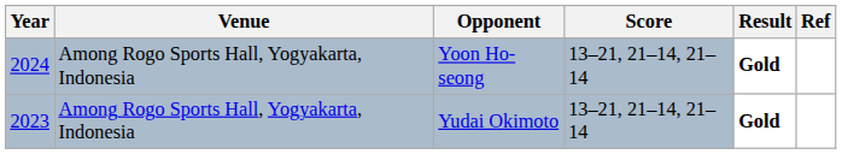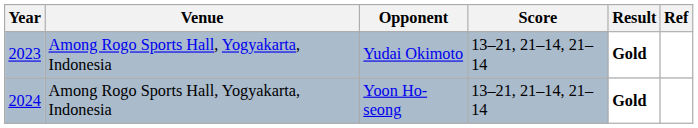 <table class="sortable wikitable" style="font-size: 90%;">
 <tr>
 <th>Year</th>
 <th>Venue</th>
 <th>Opponent</th>
 <th>Score</th>
 <th>Result</th>
 <th>Ref</th>
 </tr>
 <tr style="background:#AABBCC">
+<td align="center"><a href='#'>2023</a></td>
+<td align="left"><a href='#'>Among Rogo Sports Hall</a>, <a href='#'>Yogyakarta</a>, Indonesia</td>
+<td align="left"> <a href='#'>Yudai Okimoto</a></td>
+<td align="left">13–21, 21–14, 21–14</td>
+<td style="text-align:left; background:white"> <strong>Gold</strong></td>
+<td style="text-align:center; background:white"></td>
+</tr>
+<tr style="background:#AABBCC">
 <td align="center"><a href='#'>2024</a></td>
 <td align="left">Among Rogo Sports Hall, Yogyakarta, Indonesia</td>
 <td align="left"> <a href='#'>Yoon Ho-seong</a></td>
 <td align="left">13–21, 21–14, 21–14</td>
 <td style="text-align:left; background:white"> <strong>Gold</strong></td>
 <td style="text-align:center; background:white"></td>
 </tr>
-<tr style="background:#AABBCC">
-<td align="center"><a href='#'>2023</a></td>
-<td align="left"><a href='#'>Among Rogo Sports Hall</a>, <a href='#'>Yogyakarta</a>, Indonesia</td>
-<td align="left"> <a href='#'>Yudai Okimoto</a></td>
-<td align="left">13–21, 21–14, 21–14</td>
-<td style="text-align:left; background:white"> <strong>Gold</strong></td>
-<td style="text-align:center; background:white"></td>
-</tr>
 </table>
